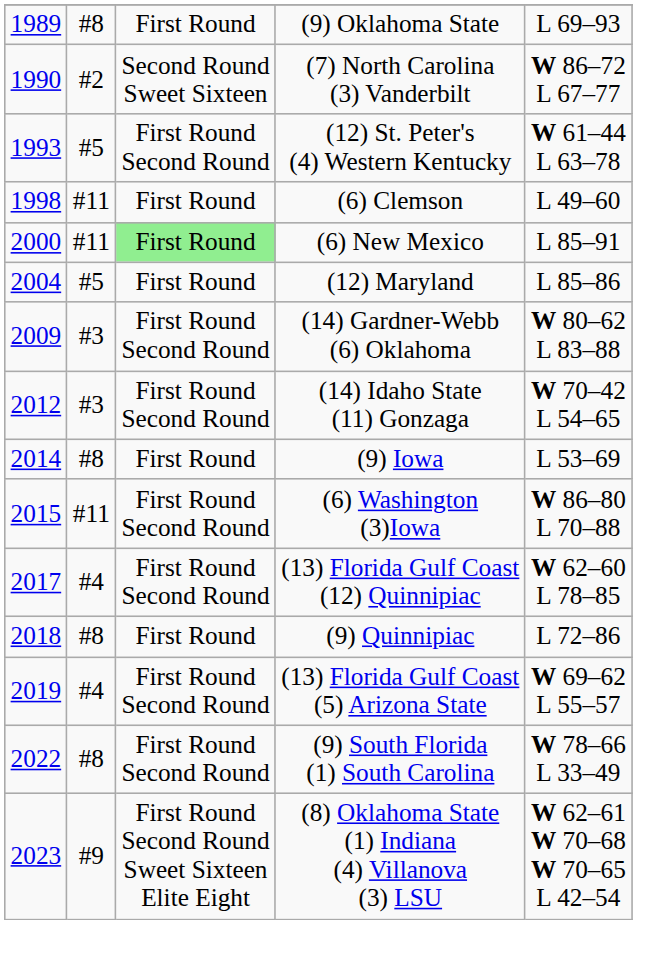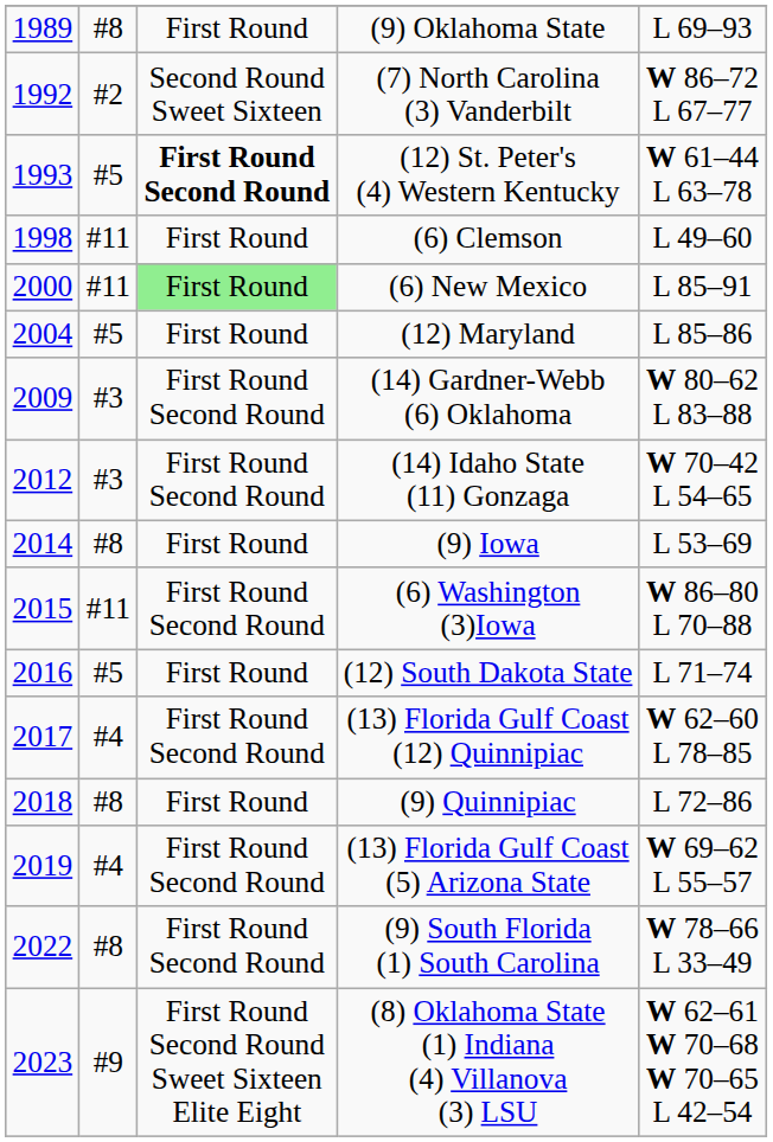 <table class="wikitable" style="text-align:center">
 <tr>
 </tr>
 <tr>
 <td rowspan=1><a href='#'>1989</a></td>
 <td>#8</td>
 <td>First Round</td>
 <td>(9) Oklahoma State</td>
 <td>L 69–93</td>
 </tr>
 <tr style="text-align:center;">
-<td rowspan=1><a href='#'>1990</a></td>
+<td rowspan=1><a href='#'>1992</a></td>
 <td>#2</td>
 <td>Second Round<br>Sweet Sixteen</td>
 <td>(7) North Carolina<br>(3) Vanderbilt</td>
 <td><strong>W</strong> 86–72<br>L 67–77</td>
 </tr>
 <tr style="text-align:center;">
 <td rowspan=1><a href='#'>1993</a></td>
 <td>#5</td>
-<td>First Round<br>Second Round</td>
+<td><strong>First Round<br>Second Round</strong></td>
 <td>(12) St. Peter's<br>(4) Western Kentucky</td>
 <td><strong>W</strong> 61–44<br>L 63–78</td>
 </tr>
 <tr style="text-align:center;">
 <td rowspan=1><a href='#'>1998</a></td>
 <td>#11</td>
 <td>First Round</td>
 <td>(6) Clemson</td>
 <td>L 49–60</td>
 </tr>
 <tr style="text-align:center;">
 <td rowspan=1><a href='#'>2000</a></td>
 <td>#11</td>
 <td style="background: lightgreen;">First Round</td>
 <td>(6) New Mexico</td>
 <td>L 85–91</td>
 </tr>
 <tr style="text-align:center;">
 <td rowspan=1><a href='#'>2004</a></td>
 <td>#5</td>
 <td>First Round</td>
 <td>(12) Maryland</td>
 <td>L 85–86</td>
 </tr>
 <tr style="text-align:center;">
 <td rowspan=1><a href='#'>2009</a></td>
 <td>#3</td>
 <td>First Round<br>Second Round</td>
 <td>(14) Gardner-Webb<br>(6) Oklahoma</td>
 <td><strong>W</strong> 80–62<br>L 83–88</td>
 </tr>
 <tr style="text-align:center;">
 <td rowspan=1><a href='#'>2012</a></td>
 <td>#3</td>
 <td>First Round<br>Second Round</td>
 <td>(14) Idaho State<br>(11) Gonzaga</td>
 <td><strong>W</strong> 70–42<br>L 54–65</td>
 </tr>
 <tr style="text-align:center;">
 <td rowspan=1><a href='#'>2014</a></td>
 <td>#8</td>
 <td>First Round</td>
 <td>(9) <a href='#'>Iowa</a></td>
 <td>L 53–69</td>
 </tr>
 <tr style="text-align:center;">
 <td rowspan=1><a href='#'>2015</a></td>
 <td>#11</td>
 <td>First Round<br>Second Round</td>
 <td>(6) <a href='#'>Washington</a><br>(3)<a href='#'>Iowa</a></td>
 <td><strong>W</strong> 86–80<br>L 70–88</td>
 </tr>
 <tr style="text-align:center;">
+<td rowspan=1><a href='#'>2016</a></td>
+<td>#5</td>
+<td>First Round</td>
+<td>(12) <a href='#'>South Dakota State</a></td>
+<td>L 71–74</td>
+</tr>
+<tr style="text-align:center;">
 <td rowspan=1><a href='#'>2017</a></td>
 <td>#4</td>
 <td>First Round<br>Second Round</td>
 <td>(13) <a href='#'>Florida Gulf Coast</a><br>(12) <a href='#'>Quinnipiac</a></td>
 <td><strong>W</strong> 62–60<br>L 78–85</td>
 </tr>
 <tr style="text-align:center;">
 <td rowspan=1><a href='#'>2018</a></td>
 <td>#8</td>
 <td>First Round</td>
 <td>(9) <a href='#'>Quinnipiac</a></td>
 <td>L 72–86</td>
 </tr>
 <tr style="text-align:center;">
 <td rowspan=1><a href='#'>2019</a></td>
 <td>#4</td>
 <td>First Round<br>Second Round</td>
 <td>(13) <a href='#'>Florida Gulf Coast</a><br>(5) <a href='#'>Arizona State</a></td>
 <td><strong>W</strong> 69–62<br>L 55–57</td>
 </tr>
 <tr style="text-align:center;">
 <td rowspan=1><a href='#'>2022</a></td>
 <td>#8</td>
 <td>First Round<br>Second Round</td>
 <td>(9) <a href='#'>South Florida</a><br>(1) <a href='#'>South Carolina</a></td>
 <td><strong>W</strong> 78–66<br>L 33–49</td>
 </tr>
 <tr style="text-align:center;">
 <td rowspan=1><a href='#'>2023</a></td>
 <td>#9</td>
 <td>First Round<br>Second Round<br>Sweet Sixteen<br>Elite Eight</td>
 <td>(8) <a href='#'>Oklahoma State</a><br>(1) <a href='#'>Indiana</a><br>(4) <a href='#'>Villanova</a><br>(3) <a href='#'>LSU</a></td>
 <td><strong>W</strong> 62–61<br><strong>W</strong> 70–68<br><strong>W</strong> 70–65<br>L 42–54</td>
 </tr>
 </table>
